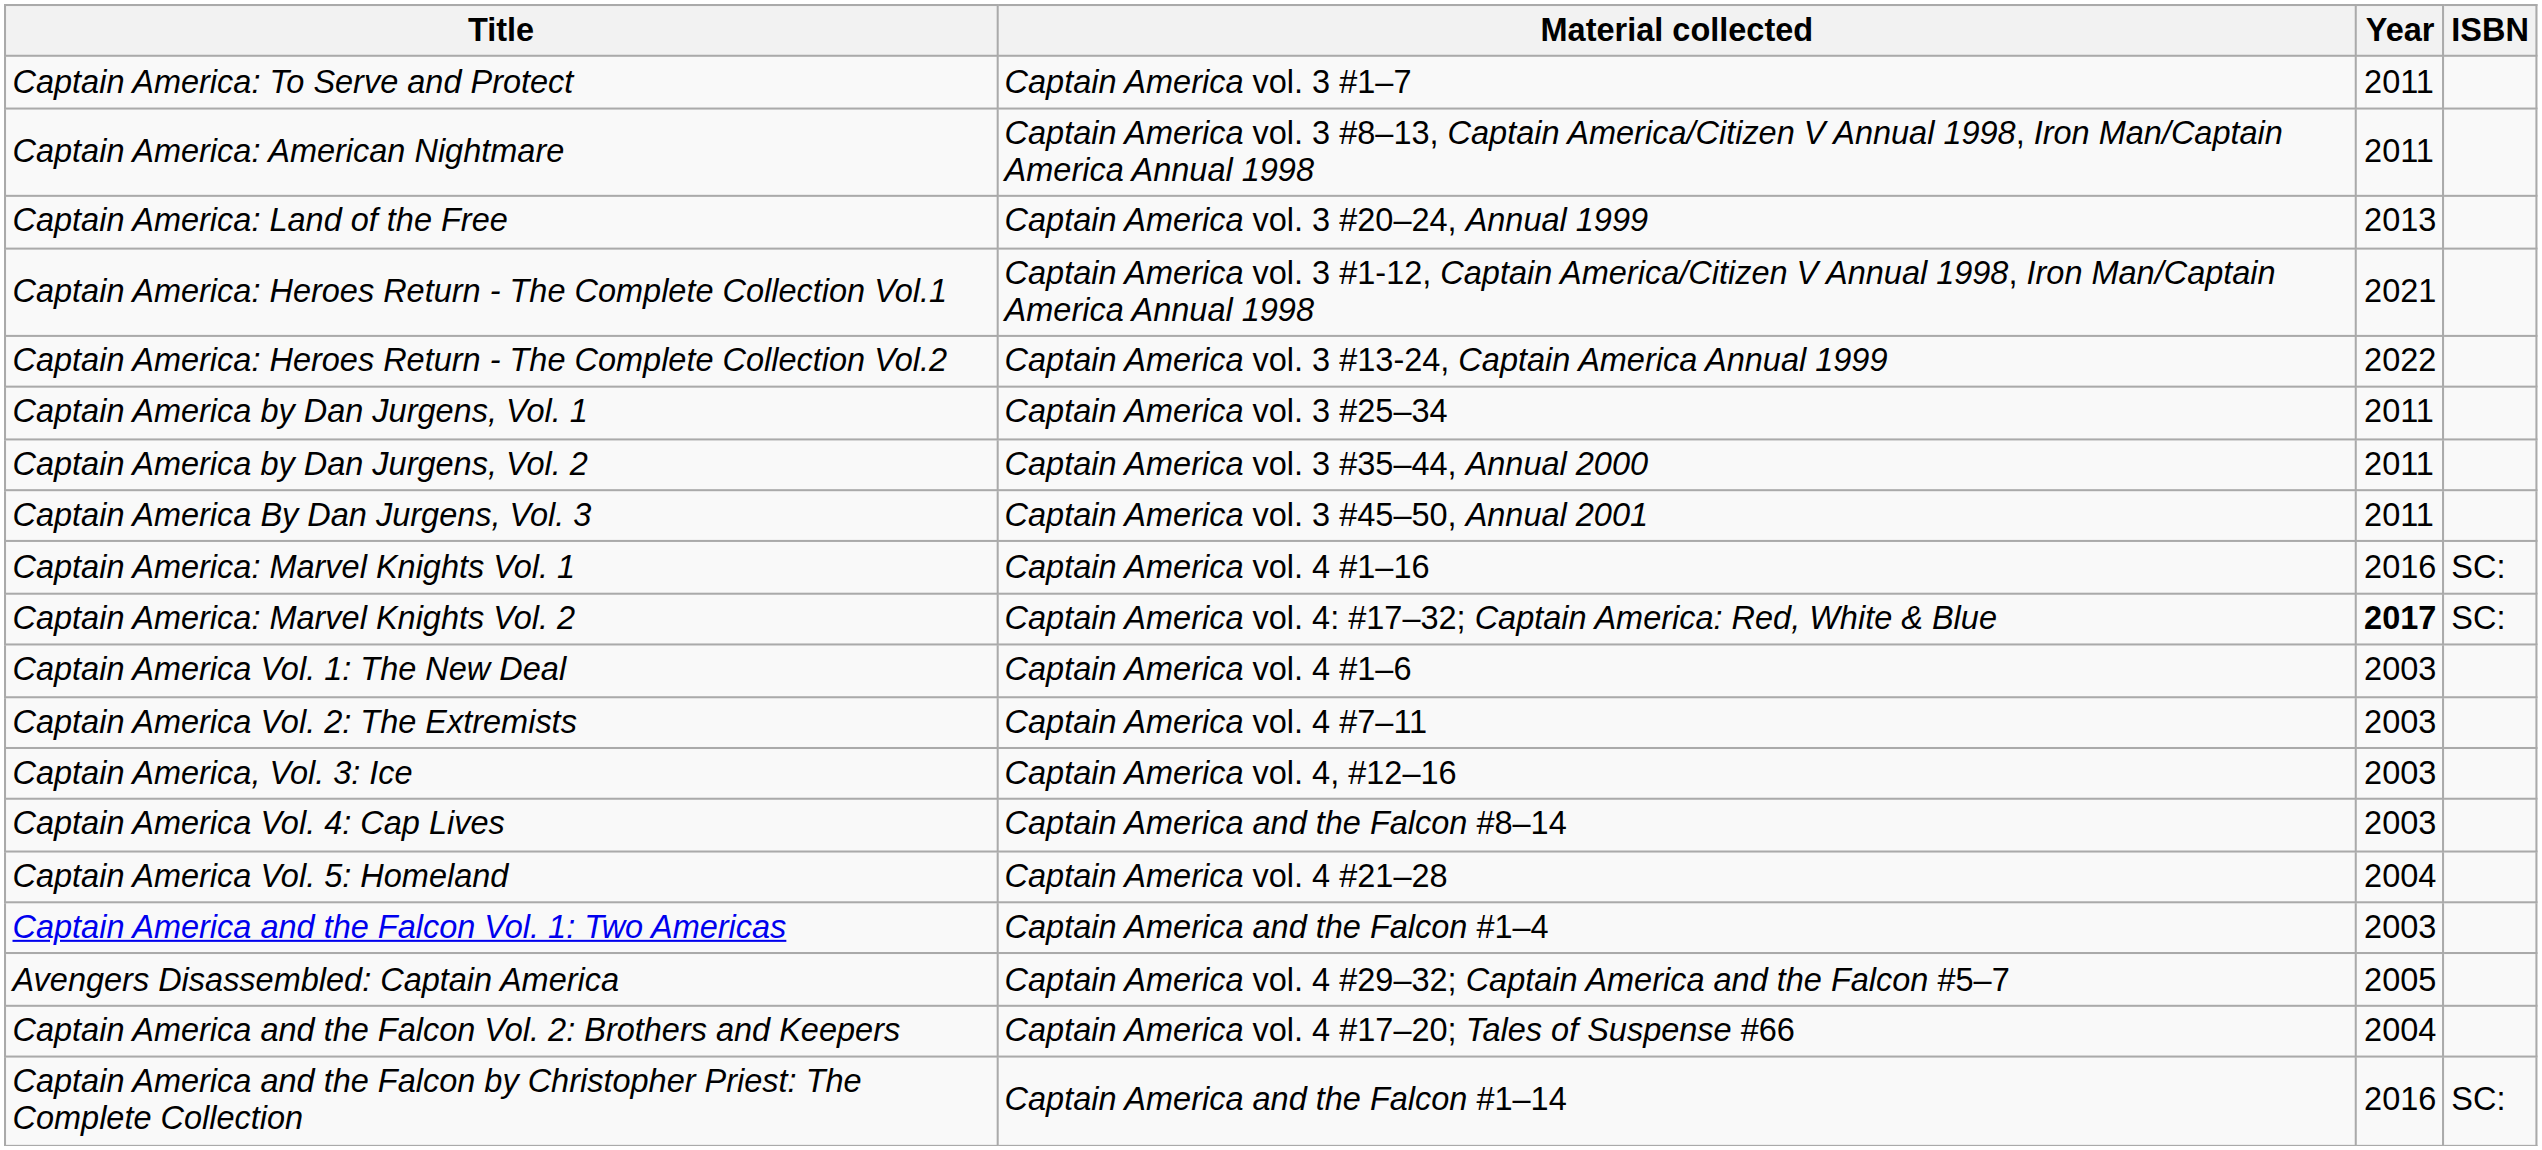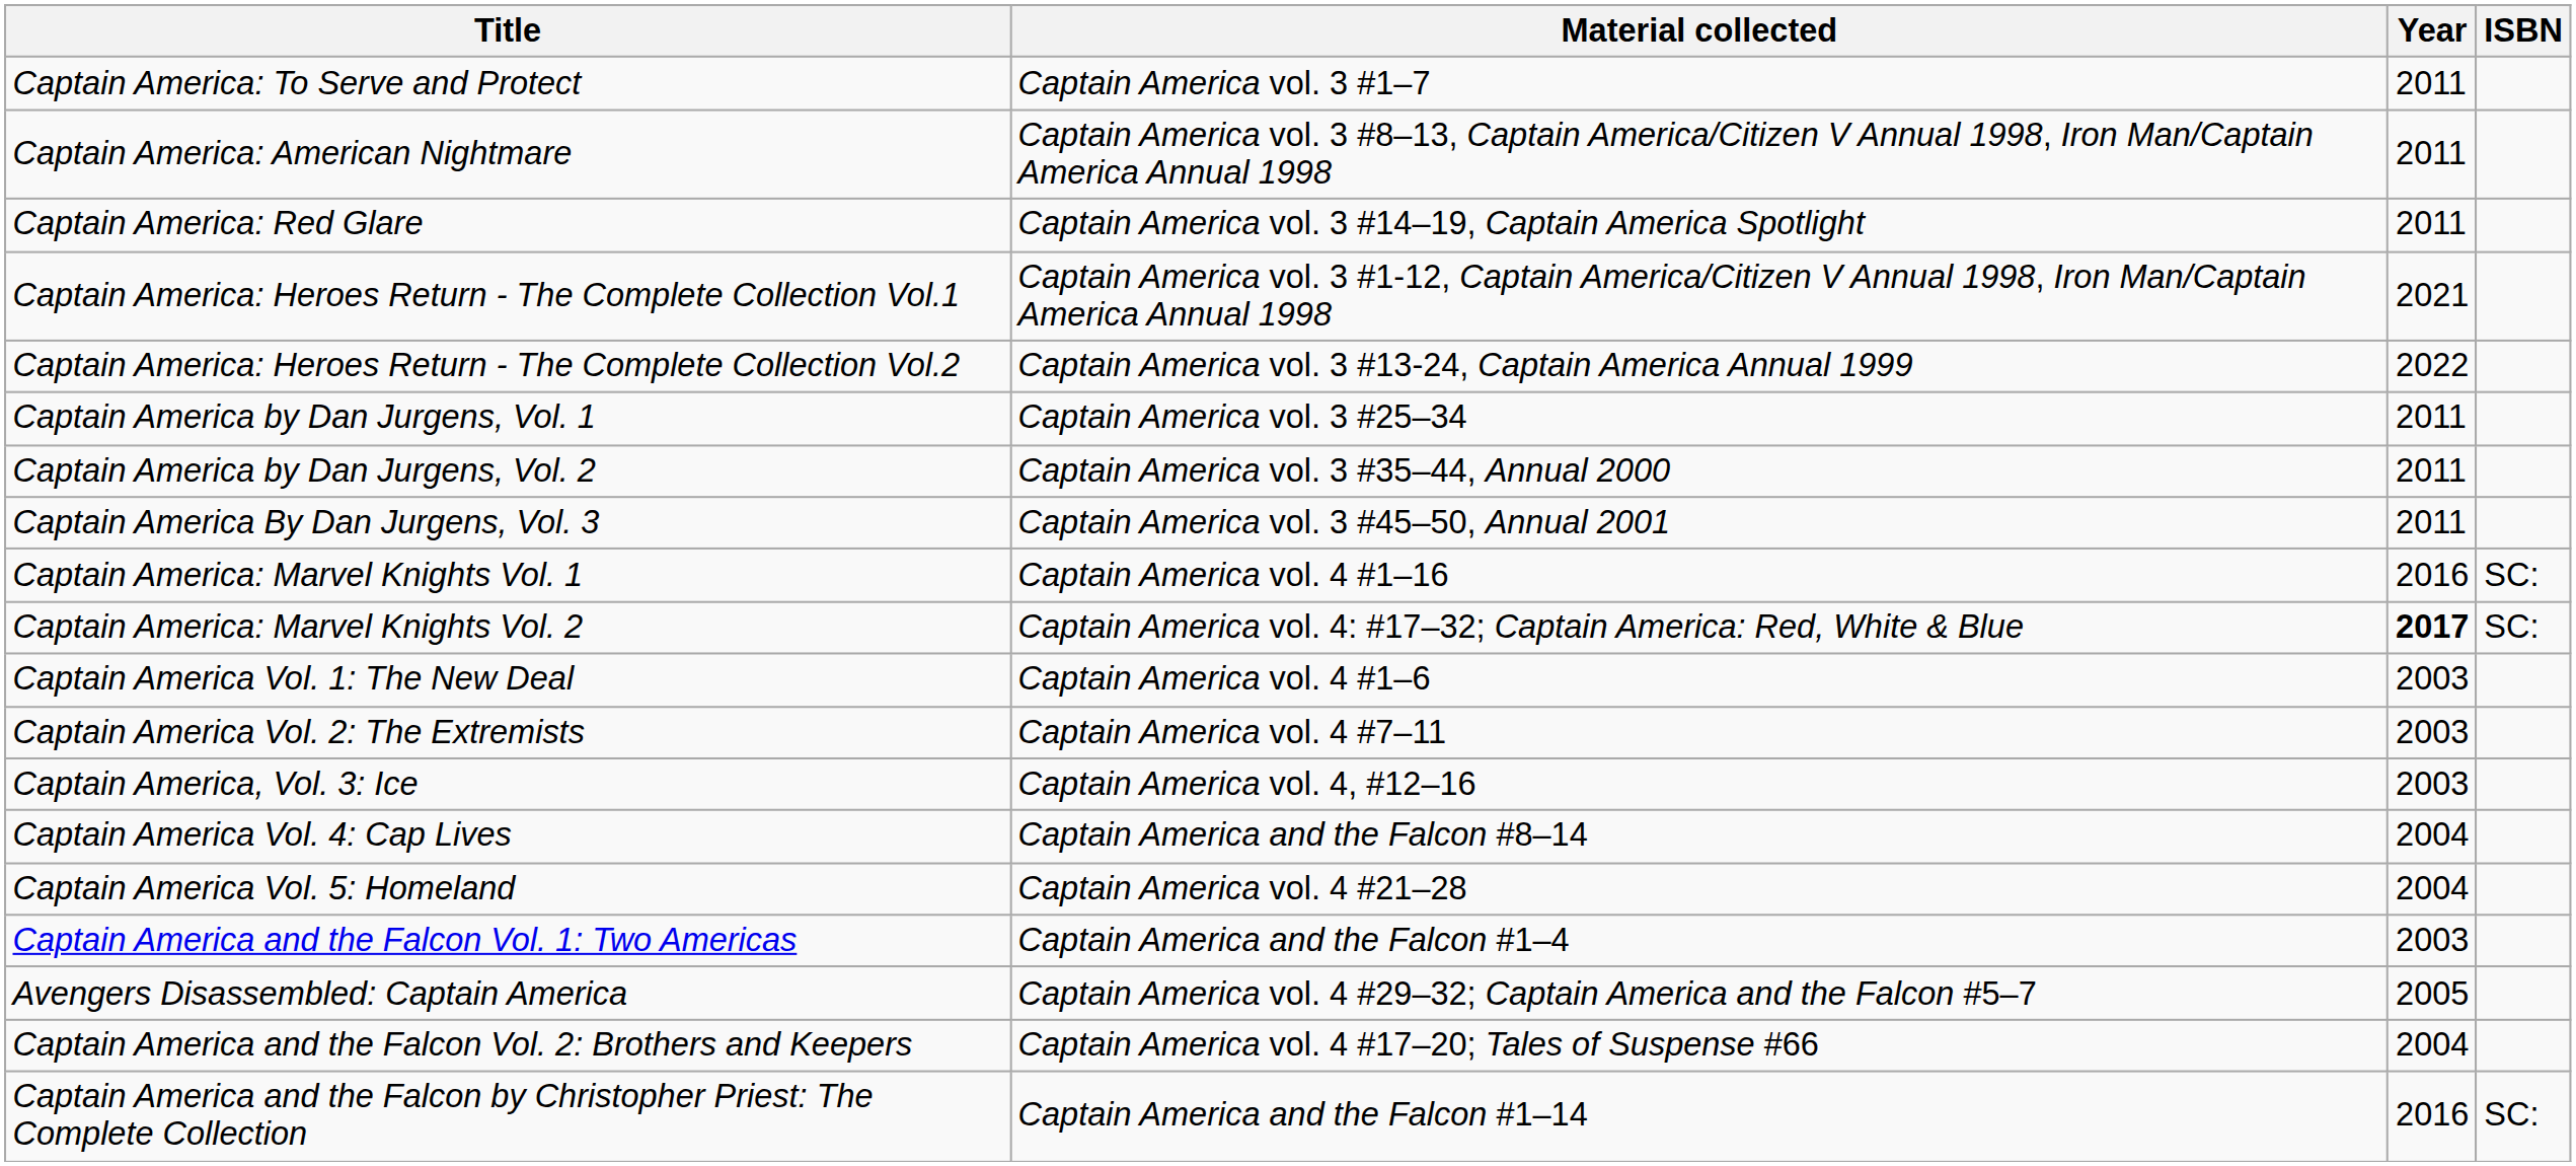 <table class="wikitable sortable">
 <tr>
 <th>Title</th>
 <th>Material collected</th>
 <th>Year</th>
 <th>ISBN</th>
 </tr>
 <tr>
 <td><em>Captain America: To Serve and Protect</em></td>
 <td><em>Captain America</em> vol. 3 #1–7</td>
 <td>2011</td>
 <td></td>
 </tr>
 <tr>
 <td><em>Captain America: American Nightmare</em></td>
 <td><em>Captain America</em> vol. 3 #8–13, <em>Captain America/Citizen V Annual 1998</em>, <em>Iron Man/Captain America Annual 1998</em></td>
 <td>2011</td>
 <td></td>
 </tr>
 <tr>
-<td><em>Captain America: Land of the Free</em></td>
-<td><em>Captain America</em> vol. 3 #20–24, <em>Annual 1999</em></td>
-<td>2013</td>
+<td><em>Captain America: Red Glare</em></td>
+<td><em>Captain America</em> vol. 3 #14–19, <em>Captain America Spotlight</em></td>
+<td>2011</td>
 <td></td>
 </tr>
 <tr>
 <td><em>Captain America: Heroes Return - The Complete Collection Vol.1</em></td>
 <td><em>Captain America</em> vol. 3 #1-12, <em>Captain America/Citizen V Annual 1998</em>, <em>Iron Man/Captain America Annual 1998</em></td>
 <td>2021</td>
 <td></td>
 </tr>
 <tr>
 <td><em>Captain America: Heroes Return - The Complete Collection Vol.2</em></td>
 <td><em>Captain America</em> vol. 3 #13-24, <em>Captain America Annual 1999</em></td>
 <td>2022</td>
 <td></td>
 </tr>
 <tr>
 <td><em>Captain America by Dan Jurgens, Vol. 1</em></td>
 <td><em>Captain America</em> vol. 3 #25–34</td>
 <td>2011</td>
 <td></td>
 </tr>
 <tr>
 <td><em>Captain America by Dan Jurgens, Vol. 2</em></td>
 <td><em>Captain America</em> vol. 3 #35–44, <em>Annual 2000</em></td>
 <td>2011</td>
 <td></td>
 </tr>
 <tr>
 <td><em>Captain America By Dan Jurgens, Vol. 3</em></td>
 <td><em>Captain America</em> vol. 3 #45–50, <em>Annual 2001</em></td>
 <td>2011</td>
 <td></td>
 </tr>
 <tr>
 <td><em>Captain America: Marvel Knights Vol. 1</em></td>
 <td><em>Captain America</em> vol. 4 #1–16</td>
 <td>2016</td>
 <td>SC: </td>
 </tr>
 <tr>
 <td><em>Captain America: Marvel Knights Vol. 2</em></td>
 <td><em>Captain America</em> vol. 4: #17–32; <em>Captain America: Red, White & Blue</em></td>
 <td><strong>2017</strong></td>
 <td>SC: </td>
 </tr>
 <tr>
 <td><em>Captain America Vol. 1: The New Deal</em></td>
 <td><em>Captain America</em> vol. 4 #1–6</td>
 <td>2003</td>
 <td></td>
 </tr>
 <tr>
 <td><em>Captain America Vol. 2: The Extremists</em></td>
 <td><em>Captain America</em> vol. 4 #7–11</td>
 <td>2003</td>
 <td></td>
 </tr>
 <tr>
 <td><em>Captain America, Vol. 3: Ice</em></td>
 <td><em>Captain America</em> vol. 4, #12–16</td>
 <td>2003</td>
 <td></td>
 </tr>
 <tr>
 <td><em>Captain America Vol. 4: Cap Lives</em></td>
 <td><em>Captain America and the Falcon</em> #8–14</td>
-<td>2003</td>
+<td>2004</td>
 <td></td>
 </tr>
 <tr>
 <td><em>Captain America Vol. 5: Homeland</em></td>
 <td><em>Captain America</em> vol. 4 #21–28</td>
 <td>2004</td>
 <td></td>
 </tr>
 <tr>
 <td><em><a href='#'>Captain America and the Falcon Vol. 1: Two Americas</a></em></td>
 <td><em>Captain America and the Falcon</em> #1–4</td>
 <td>2003</td>
 <td></td>
 </tr>
 <tr>
 <td><em>Avengers Disassembled: Captain America</em></td>
 <td><em>Captain America</em> vol. 4 #29–32; <em>Captain America and the Falcon</em> #5–7</td>
 <td>2005</td>
 <td></td>
 </tr>
 <tr>
 <td><em>Captain America and the Falcon Vol. 2: Brothers and Keepers</em></td>
 <td><em>Captain America</em> vol. 4 #17–20; <em>Tales of Suspense</em> #66</td>
 <td>2004</td>
 <td></td>
 </tr>
 <tr>
 <td><em>Captain America and the Falcon by Christopher Priest: The Complete Collection</em></td>
 <td><em>Captain America and the Falcon</em> #1–14</td>
 <td>2016</td>
 <td>SC: </td>
 </tr>
 </table>
